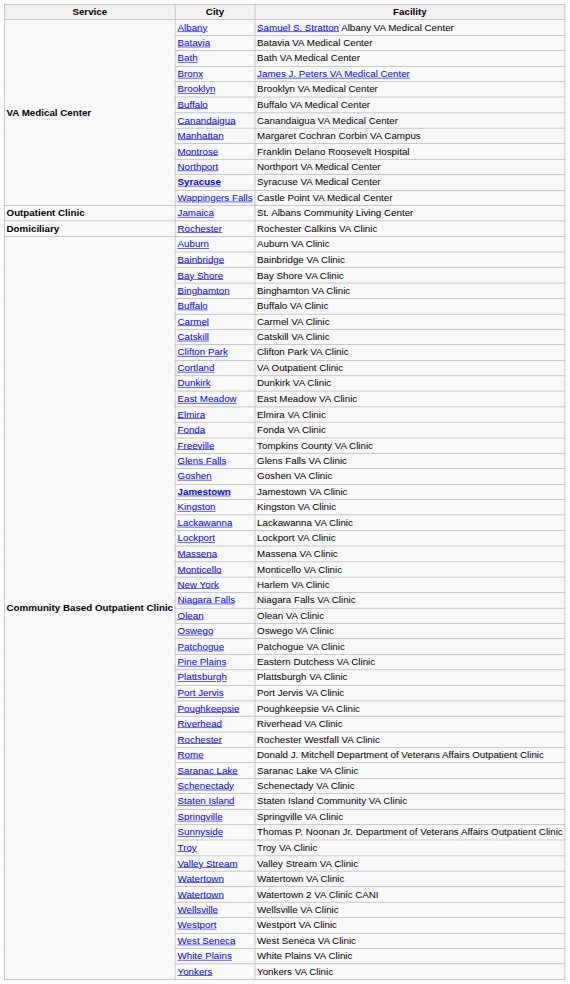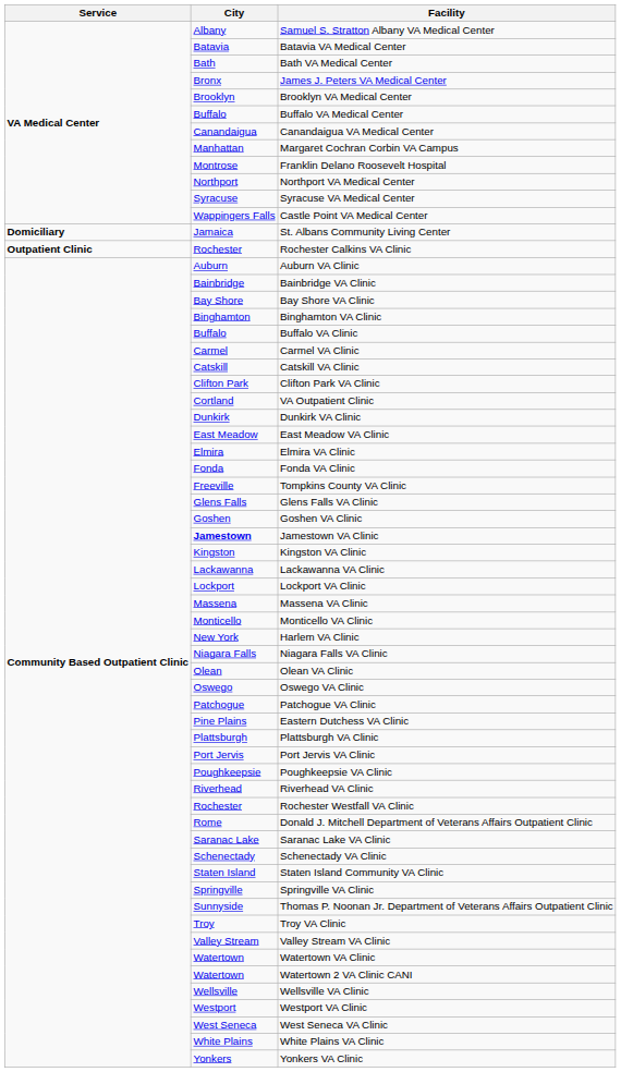 <table class="wikitable">
 <tr>
 <th>Service</th>
 <th>City</th>
 <th>Facility</th>
 </tr>
 <tr>
 <td rowspan=12><strong>VA Medical Center</strong></td>
 <td><a href='#'>Albany</a></td>
 <td><a href='#'>Samuel S. Stratton</a> Albany VA Medical Center</td>
 </tr>
 <tr>
 <td><a href='#'>Batavia</a></td>
 <td>Batavia VA Medical Center</td>
 </tr>
 <tr>
 <td><a href='#'>Bath</a></td>
 <td>Bath VA Medical Center</td>
 </tr>
 <tr>
 <td><a href='#'>Bronx</a></td>
 <td><a href='#'>James J. Peters VA Medical Center</a></td>
 </tr>
 <tr>
 <td><a href='#'>Brooklyn</a></td>
 <td>Brooklyn VA Medical Center</td>
 </tr>
 <tr>
 <td><a href='#'>Buffalo</a></td>
 <td>Buffalo VA Medical Center</td>
 </tr>
 <tr>
 <td><a href='#'>Canandaigua</a></td>
 <td>Canandaigua VA Medical Center</td>
 </tr>
 <tr>
 <td><a href='#'>Manhattan</a></td>
 <td>Margaret Cochran Corbin VA Campus</td>
 </tr>
 <tr>
 <td><a href='#'>Montrose</a></td>
 <td>Franklin Delano Roosevelt Hospital</td>
 </tr>
 <tr>
 <td><a href='#'>Northport</a></td>
 <td>Northport VA Medical Center</td>
 </tr>
 <tr>
-<td><strong><a href='#'>Syracuse</a></strong></td>
+<td><a href='#'>Syracuse</a></td>
 <td>Syracuse VA Medical Center</td>
 </tr>
 <tr>
 <td><a href='#'>Wappingers Falls</a></td>
 <td>Castle Point VA Medical Center</td>
 </tr>
 <tr>
-<td><strong>Outpatient Clinic</strong></td>
+<td><strong>Domiciliary</strong></td>
 <td><a href='#'>Jamaica</a></td>
 <td>St. Albans Community Living Center</td>
 </tr>
 <tr>
-<td><strong>Domiciliary</strong></td>
+<td><strong>Outpatient Clinic</strong></td>
 <td><a href='#'>Rochester</a></td>
 <td>Rochester Calkins VA Clinic</td>
 </tr>
 <tr>
 <td rowspan=48><strong>Community Based Outpatient Clinic</strong></td>
 <td><a href='#'>Auburn</a></td>
 <td>Auburn VA Clinic</td>
 </tr>
 <tr>
 <td><a href='#'>Bainbridge</a></td>
 <td>Bainbridge VA Clinic</td>
 </tr>
 <tr>
 <td><a href='#'>Bay Shore</a></td>
 <td>Bay Shore VA Clinic</td>
 </tr>
 <tr>
 <td><a href='#'>Binghamton</a></td>
 <td>Binghamton VA Clinic</td>
 </tr>
 <tr>
 <td><a href='#'>Buffalo</a></td>
 <td>Buffalo VA Clinic</td>
 </tr>
 <tr>
 <td><a href='#'>Carmel</a></td>
 <td>Carmel VA Clinic</td>
 </tr>
 <tr>
 <td><a href='#'>Catskill</a></td>
 <td>Catskill VA Clinic</td>
 </tr>
 <tr>
 <td><a href='#'>Clifton Park</a></td>
 <td>Clifton Park VA Clinic</td>
 </tr>
 <tr>
 <td><a href='#'>Cortland</a></td>
 <td>VA Outpatient Clinic</td>
 </tr>
 <tr>
 <td><a href='#'>Dunkirk</a></td>
 <td>Dunkirk VA Clinic</td>
 </tr>
 <tr>
 <td><a href='#'>East Meadow</a></td>
 <td>East Meadow VA Clinic</td>
 </tr>
 <tr>
 <td><a href='#'>Elmira</a></td>
 <td>Elmira VA Clinic</td>
 </tr>
 <tr>
 <td><a href='#'>Fonda</a></td>
 <td>Fonda VA Clinic</td>
 </tr>
 <tr>
 <td><a href='#'>Freeville</a></td>
 <td>Tompkins County VA Clinic</td>
 </tr>
 <tr>
 <td><a href='#'>Glens Falls</a></td>
 <td>Glens Falls VA Clinic</td>
 </tr>
 <tr>
 <td><a href='#'>Goshen</a></td>
 <td>Goshen VA Clinic</td>
 </tr>
 <tr>
 <td><strong><a href='#'>Jamestown</a></strong></td>
 <td>Jamestown VA Clinic</td>
 </tr>
 <tr>
 <td><a href='#'>Kingston</a></td>
 <td>Kingston VA Clinic</td>
 </tr>
 <tr>
 <td><a href='#'>Lackawanna</a></td>
 <td>Lackawanna VA Clinic</td>
 </tr>
 <tr>
 <td><a href='#'>Lockport</a></td>
 <td>Lockport VA Clinic</td>
 </tr>
 <tr>
 <td><a href='#'>Massena</a></td>
 <td>Massena VA Clinic</td>
 </tr>
 <tr>
 <td><a href='#'>Monticello</a></td>
 <td>Monticello VA Clinic</td>
 </tr>
 <tr>
 <td><a href='#'>New York</a></td>
 <td>Harlem VA Clinic</td>
 </tr>
 <tr>
 <td><a href='#'>Niagara Falls</a></td>
 <td>Niagara Falls VA Clinic</td>
 </tr>
 <tr>
 <td><a href='#'>Olean</a></td>
 <td>Olean VA Clinic</td>
 </tr>
 <tr>
 <td><a href='#'>Oswego</a></td>
 <td>Oswego VA Clinic</td>
 </tr>
 <tr>
 <td><a href='#'>Patchogue</a></td>
 <td>Patchogue VA Clinic</td>
 </tr>
 <tr>
 <td><a href='#'>Pine Plains</a></td>
 <td>Eastern Dutchess VA Clinic</td>
 </tr>
 <tr>
 <td><a href='#'>Plattsburgh</a></td>
 <td>Plattsburgh VA Clinic</td>
 </tr>
 <tr>
 <td><a href='#'>Port Jervis</a></td>
 <td>Port Jervis VA Clinic</td>
 </tr>
 <tr>
 <td><a href='#'>Poughkeepsie</a></td>
 <td>Poughkeepsie VA Clinic</td>
 </tr>
 <tr>
 <td><a href='#'>Riverhead</a></td>
 <td>Riverhead VA Clinic</td>
 </tr>
 <tr>
 <td><a href='#'>Rochester</a></td>
 <td>Rochester Westfall VA Clinic</td>
 </tr>
 <tr>
 <td><a href='#'>Rome</a></td>
 <td>Donald J. Mitchell Department of Veterans Affairs Outpatient Clinic</td>
 </tr>
 <tr>
 <td><a href='#'>Saranac Lake</a></td>
 <td>Saranac Lake VA Clinic</td>
 </tr>
 <tr>
 <td><a href='#'>Schenectady</a></td>
 <td>Schenectady VA Clinic</td>
 </tr>
 <tr>
 <td><a href='#'>Staten Island</a></td>
 <td>Staten Island Community VA Clinic</td>
 </tr>
 <tr>
 <td><a href='#'>Springville</a></td>
 <td>Springville VA Clinic</td>
 </tr>
 <tr>
 <td><a href='#'>Sunnyside</a></td>
 <td>Thomas P. Noonan Jr. Department of Veterans Affairs Outpatient Clinic</td>
 </tr>
 <tr>
 <td><a href='#'>Troy</a></td>
 <td>Troy VA Clinic</td>
 </tr>
 <tr>
 <td><a href='#'>Valley Stream</a></td>
 <td>Valley Stream VA Clinic</td>
 </tr>
 <tr>
 <td><a href='#'>Watertown</a></td>
 <td>Watertown VA Clinic</td>
 </tr>
 <tr>
 <td><a href='#'>Watertown</a></td>
 <td>Watertown 2 VA Clinic CANI</td>
 </tr>
 <tr>
 <td><a href='#'>Wellsville</a></td>
 <td>Wellsville VA Clinic</td>
 </tr>
 <tr>
 <td><a href='#'>Westport</a></td>
 <td>Westport VA Clinic</td>
 </tr>
 <tr>
 <td><a href='#'>West Seneca</a></td>
 <td>West Seneca VA Clinic</td>
 </tr>
 <tr>
 <td><a href='#'>White Plains</a></td>
 <td>White Plains VA Clinic</td>
 </tr>
 <tr>
 <td><a href='#'>Yonkers</a></td>
 <td>Yonkers VA Clinic</td>
 </tr>
 </table>
